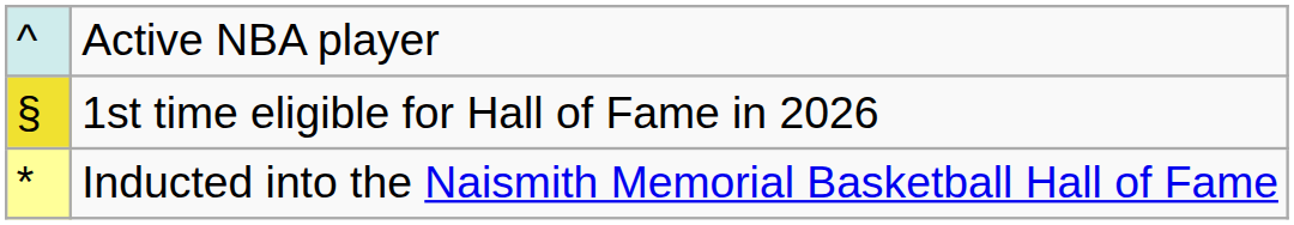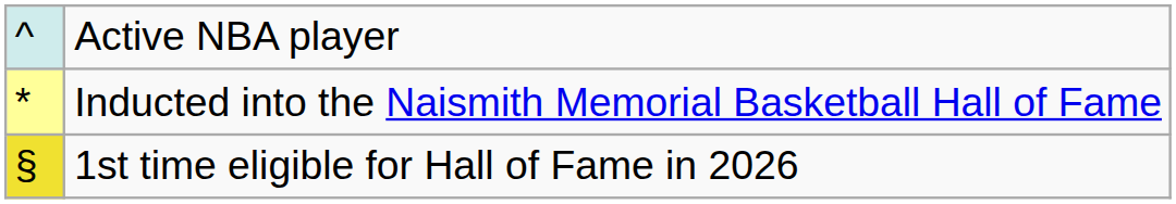 <table class="wikitable">
 <tr>
 <td style="background:#CFECEC; width:1em">^</td>
 <td>Active NBA player</td>
 </tr>
 <tr>
+<td style="background:#FFFF99; width:1em">*</td>
+<td>Inducted into the <a href='#'>Naismith Memorial Basketball Hall of Fame</a></td>
+</tr>
+<tr>
 <td style="background:#F0E130; width:1em">§</td>
 <td>1st time eligible for Hall of Fame in 2026</td>
 </tr>
-<tr>
-<td style="background:#FFFF99; width:1em">*</td>
-<td>Inducted into the <a href='#'>Naismith Memorial Basketball Hall of Fame</a></td>
-</tr>
 </table>
